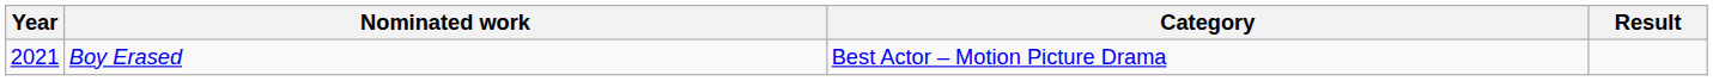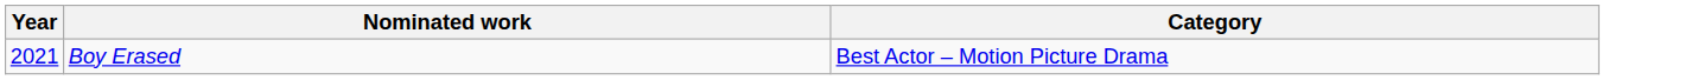 <table class="wikitable">
 <tr>
 <th scope="col" style="width:1em;">Year</th>
 <th scope="col" style="width:35em;">Nominated work</th>
 <th scope="col" style="width:35em;">Category</th>
-<th scope="col" style="width:5em;">Result</th>
 </tr>
 <tr>
 <td><a href='#'>2021</a></td>
 <td><em><a href='#'>Boy Erased</a></em></td>
 <td><a href='#'>Best Actor – Motion Picture Drama</a></td>
-<td></td>
 </tr>
 </table>
